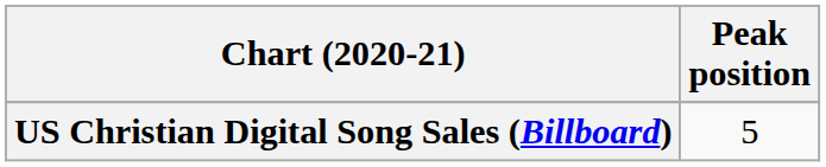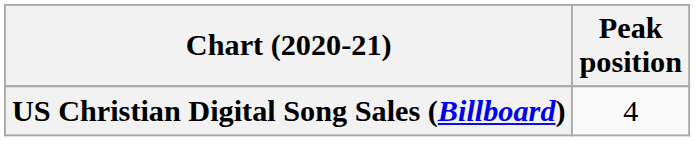 <table class="wikitable sortable plainrowheaders" style="text-align:center">
 <tr>
 <th scope="col">Chart (2020-21)</th>
 <th scope="col">Peak<br> position</th>
 </tr>
 <tr>
 </tr>
 <tr>
 <th scope="row">US Christian Digital Song Sales (<em><a href='#'>Billboard</a></em>)</th>
-<td>5</td>
+<td>4</td>
 </tr>
 </table>
